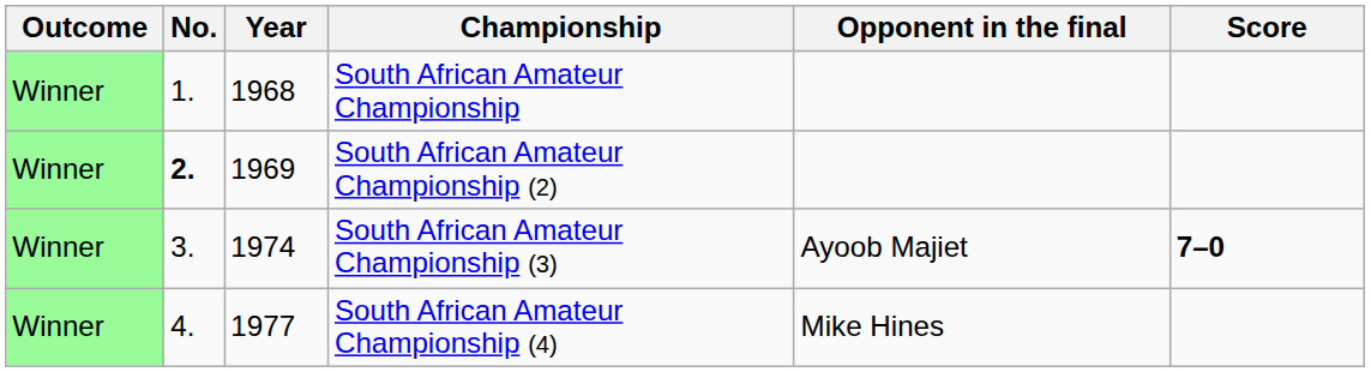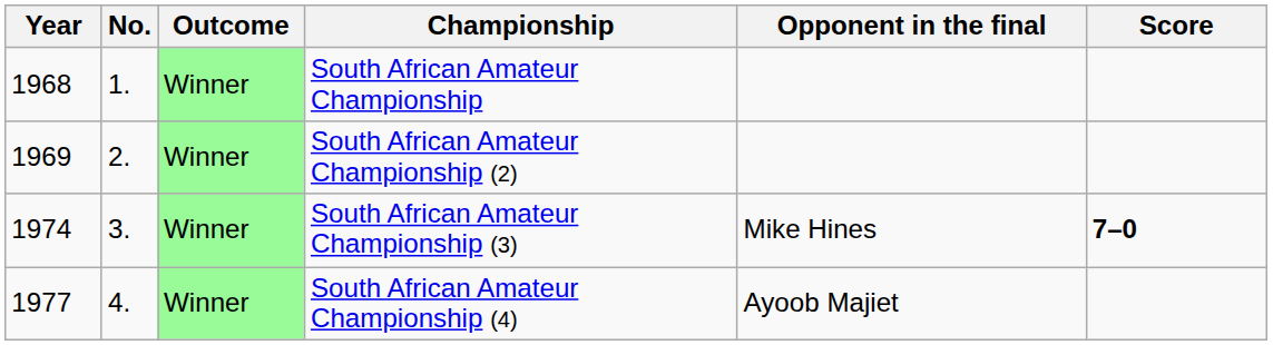 <table class="sortable wikitable">
 <tr>
+<th width="50">Year</th>
+<th width="20">No.</th>
 <th width="80">Outcome</th>
-<th width="20">No.</th>
-<th width="50">Year</th>
 <th width="250">Championship</th>
 <th width="200">Opponent in the final</th>
 <th width="100">Score</th>
 </tr>
 <tr>
+<td>1968</td>
+<td>1.</td>
 <td style="background:#98FB98">Winner</td>
-<td>1.</td>
-<td>1968</td>
 <td><a href='#'>South African Amateur Championship</a></td>
 <td></td>
 <td></td>
 </tr>
 <tr>
+<td>1969</td>
+<td>2.</td>
 <td style="background:#98FB98">Winner</td>
-<td><strong>2.</strong></td>
-<td>1969</td>
 <td><a href='#'>South African Amateur Championship</a> <small>(2)</small></td>
 <td></td>
 <td></td>
 </tr>
 <tr>
+<td>1974</td>
+<td>3.</td>
 <td style="background:#98FB98">Winner</td>
-<td>3.</td>
-<td>1974</td>
 <td><a href='#'>South African Amateur Championship</a> <small>(3)</small></td>
-<td> Ayoob Majiet</td>
+<td> Mike Hines</td>
 <td><strong>7–0</strong></td>
 </tr>
 <tr>
+<td>1977</td>
+<td>4.</td>
 <td style="background:#98FB98">Winner</td>
-<td>4.</td>
-<td>1977</td>
 <td><a href='#'>South African Amateur Championship</a> <small>(4)</small></td>
-<td> Mike Hines</td>
+<td> Ayoob Majiet</td>
 <td></td>
 </tr>
 </table>
